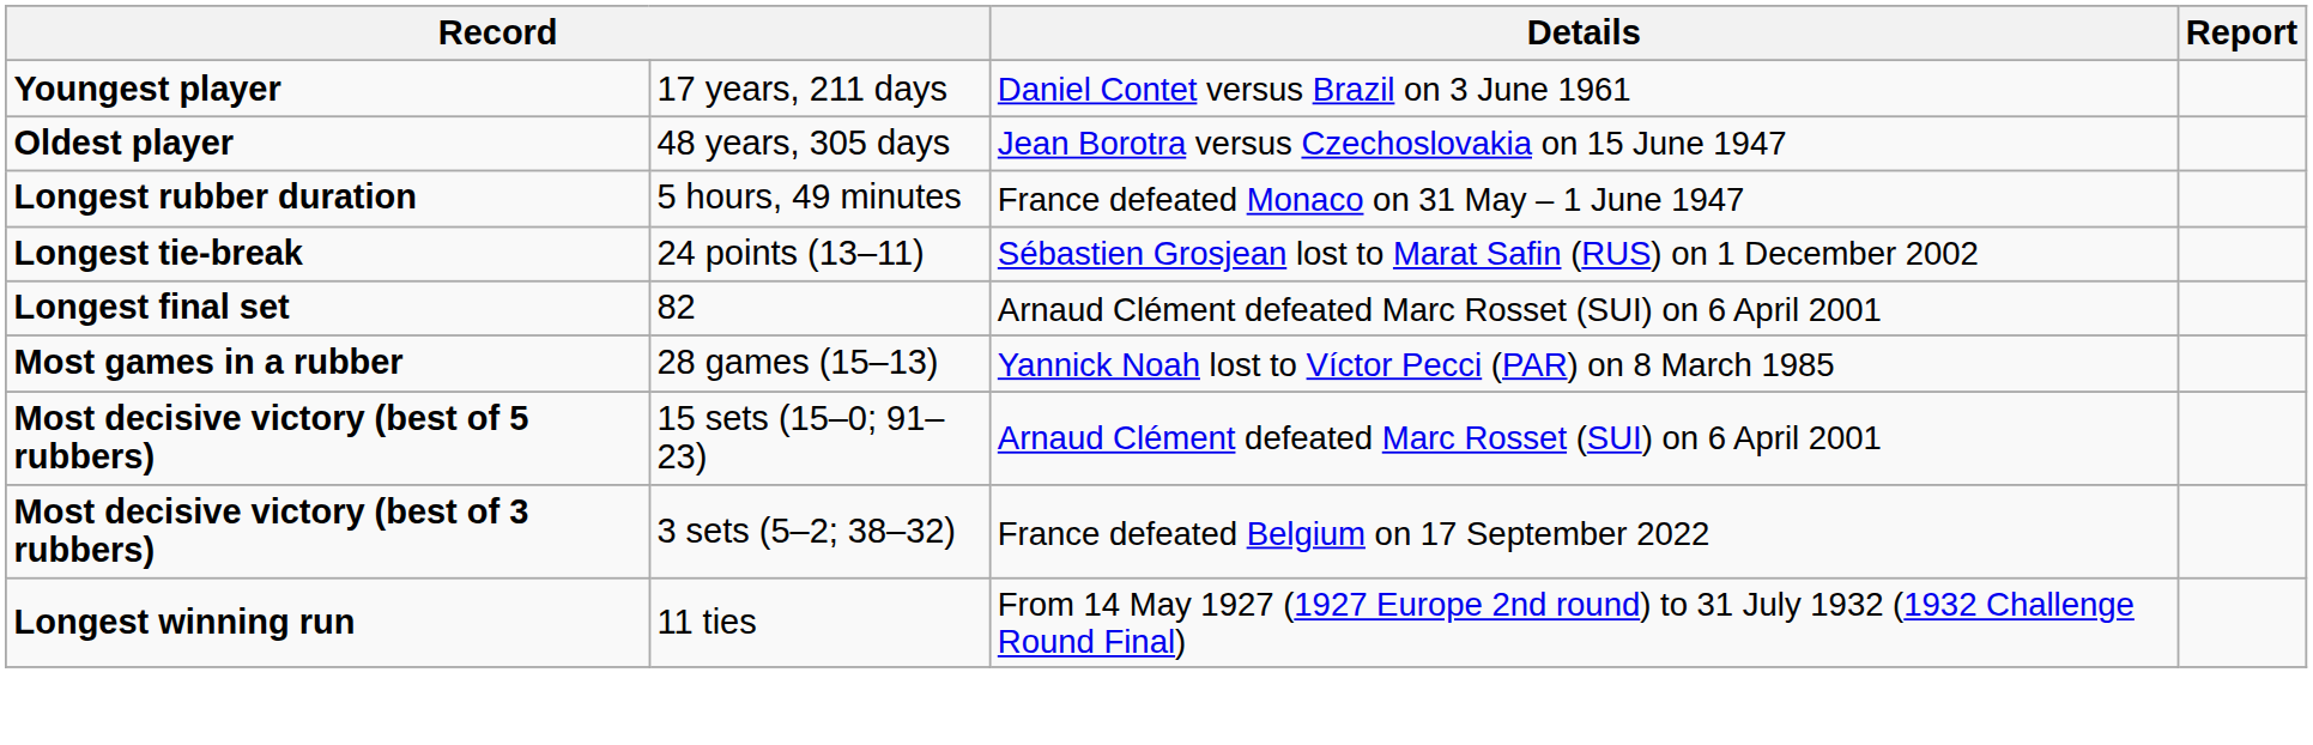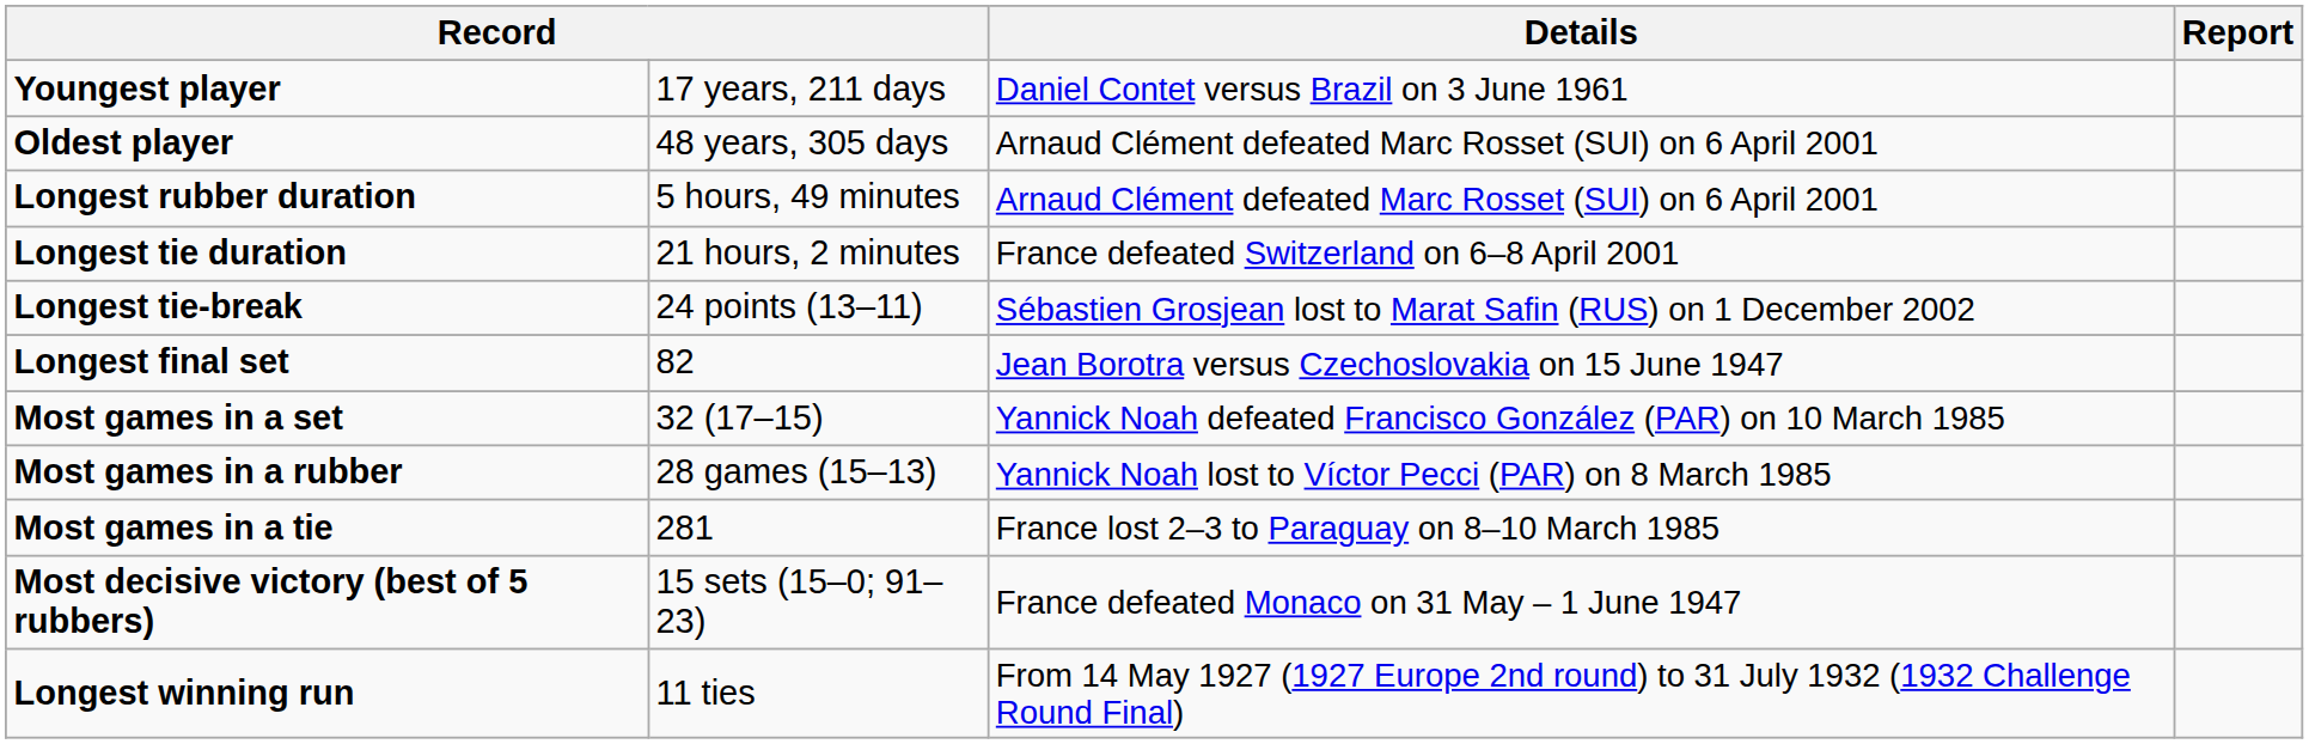 <table class="wikitable" style="width:84%">
 <tr>
 <th width="500px" colspan=2>Record</th>
 <th>Details</th>
 <th>Report</th>
 </tr>
 <tr>
 <td><strong>Youngest player</strong></td>
 <td>17 years, 211 days</td>
 <td style="font-size:95%"><a href='#'>Daniel Contet</a> versus <a href='#'>Brazil</a> on 3 June 1961</td>
 <td style="text-align:center"></td>
 </tr>
 <tr>
 <td><strong>Oldest player</strong></td>
 <td>48 years, 305 days</td>
-<td style="font-size:95%"><a href='#'>Jean Borotra</a> versus <a href='#'>Czechoslovakia</a> on 15 June 1947</td>
+<td style="font-size:95%">Arnaud Clément defeated Marc Rosset (SUI) on 6 April 2001</td>
 <td style="text-align:center"></td>
 </tr>
 <tr>
 <td><strong>Longest rubber duration</strong></td>
 <td>5 hours, 49 minutes</td>
-<td style="font-size:95%">France defeated <a href='#'>Monaco</a> on 31 May – 1 June 1947</td>
+<td style="font-size:95%"><a href='#'>Arnaud Clément</a> defeated <a href='#'>Marc Rosset</a> (<a href='#'>SUI</a>) on 6 April 2001</td>
+<td style="text-align:center"></td>
+</tr>
+<tr>
+<td><strong>Longest tie duration</strong></td>
+<td>21 hours, 2 minutes</td>
+<td style="font-size:95%">France defeated <a href='#'>Switzerland</a> on 6–8 April 2001</td>
 <td style="text-align:center"></td>
 </tr>
 <tr>
 <td><strong>Longest tie-break</strong></td>
 <td>24 points (13–11)</td>
 <td style="font-size:95%"><a href='#'>Sébastien Grosjean</a> lost to <a href='#'>Marat Safin</a> (<a href='#'>RUS</a>) on 1 December 2002</td>
 <td style="text-align:center"></td>
 </tr>
 <tr>
 <td><strong>Longest final set</strong></td>
 <td>82</td>
-<td style="font-size:95%">Arnaud Clément defeated Marc Rosset (SUI) on 6 April 2001</td>
+<td style="font-size:95%"><a href='#'>Jean Borotra</a> versus <a href='#'>Czechoslovakia</a> on 15 June 1947</td>
+<td style="text-align:center"></td>
+</tr>
+<tr>
+<td><strong>Most games in a set</strong></td>
+<td>32 (17–15)</td>
+<td style="font-size:95%"><a href='#'>Yannick Noah</a> defeated <a href='#'>Francisco González</a> (<a href='#'>PAR</a>) on 10 March 1985</td>
 <td style="text-align:center"></td>
 </tr>
 <tr>
 <td><strong>Most games in a rubber</strong></td>
 <td>28 games (15–13)</td>
 <td style="font-size:95%"><a href='#'>Yannick Noah</a> lost to <a href='#'>Víctor Pecci</a> (<a href='#'>PAR</a>) on 8 March 1985</td>
 <td style="text-align:center"></td>
 </tr>
 <tr>
-<td><strong>Most decisive victory (best of 5 rubbers)</strong></td>
-<td>15 sets (15–0; 91–23)</td>
-<td style="font-size:95%"><a href='#'>Arnaud Clément</a> defeated <a href='#'>Marc Rosset</a> (<a href='#'>SUI</a>) on 6 April 2001</td>
+<td><strong>Most games in a tie</strong></td>
+<td>281</td>
+<td style="font-size:95%">France lost 2–3 to <a href='#'>Paraguay</a> on 8–10 March 1985</td>
 <td style="text-align:center"></td>
 </tr>
 <tr>
-<td><strong>Most decisive victory (best of 3 rubbers)</strong></td>
-<td>3 sets (5–2; 38–32)</td>
-<td style="font-size:95%">France defeated <a href='#'>Belgium</a> on 17 September 2022</td>
+<td><strong>Most decisive victory (best of 5 rubbers)</strong></td>
+<td>15 sets (15–0; 91–23)</td>
+<td style="font-size:95%">France defeated <a href='#'>Monaco</a> on 31 May – 1 June 1947</td>
 <td style="text-align:center"></td>
 </tr>
 <tr>
 <td><strong>Longest winning run</strong></td>
 <td>11 ties</td>
 <td style="font-size:95%">From 14 May 1927 (<a href='#'>1927 Europe 2nd round</a>) to 31 July 1932 (<a href='#'>1932 Challenge Round Final</a>)</td>
 <td style="text-align:center"></td>
 </tr>
 </table>
